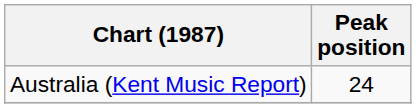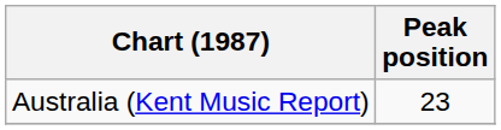 <table class="wikitable sortable">
 <tr>
 <th>Chart (1987)</th>
 <th>Peak<br> position</th>
 </tr>
 <tr>
 <td>Australia (<a href='#'>Kent Music Report</a>)</td>
-<td align="center">24</td>
+<td align="center">23</td>
 </tr>
 <tr>
 </tr>
 <tr>
 </tr>
 <tr>
 </tr>
 <tr>
 </tr>
 <tr>
 </tr>
 <tr>
 </tr>
 <tr>
 </tr>
 </table>
